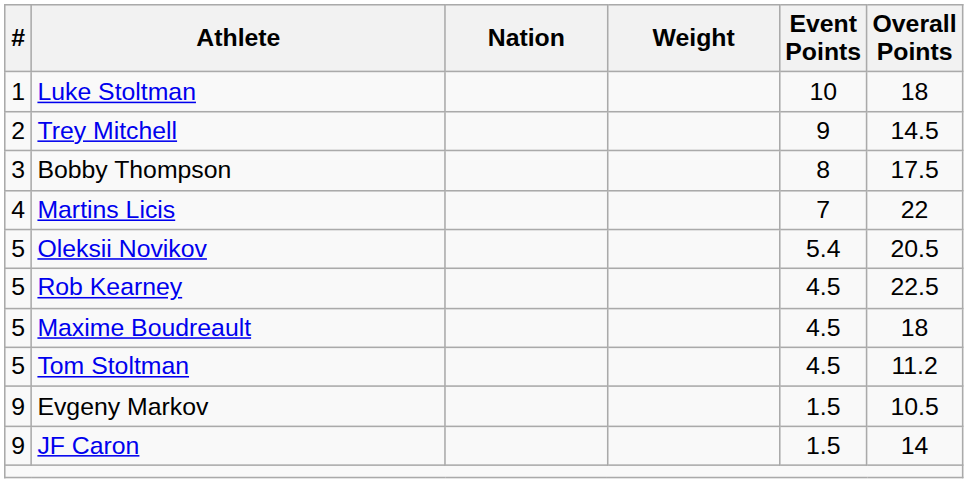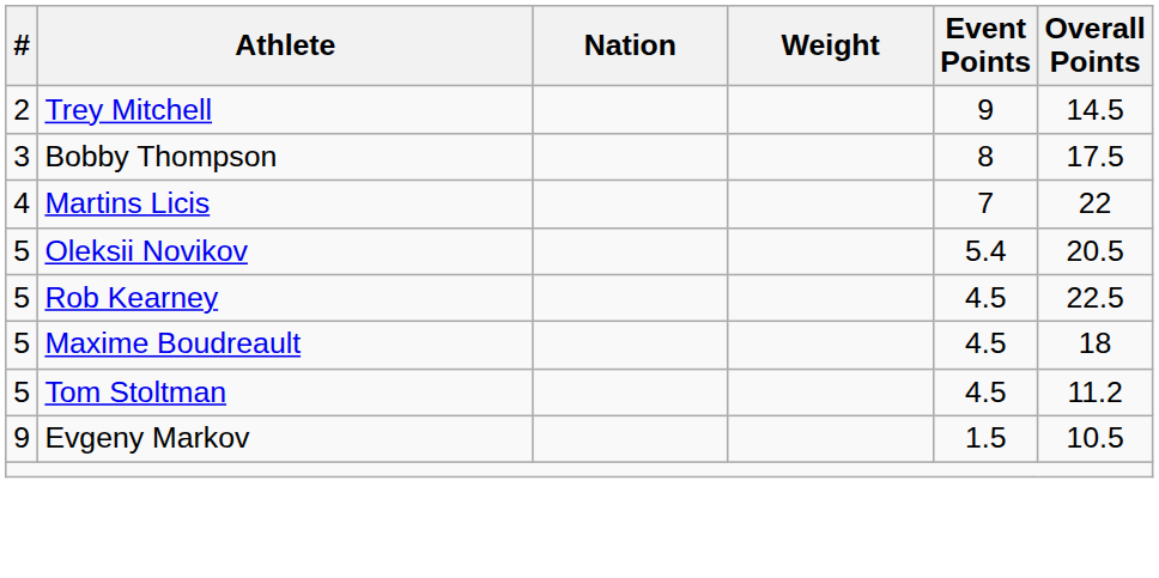 <table class="wikitable sortable" style="text-align:center;width: 70%;">
 <tr>
 <th scope="col" style="width: 10px;">#</th>
 <th scope="col">Athlete</th>
 <th scope="col">Nation</th>
 <th scope="col">Weight</th>
 <th scope="col" style="width: 10px;">Event Points</th>
 <th scope="col" style="width: 10px;">Overall Points</th>
-</tr>
-<tr>
-<td>1</td>
-<td align=left><a href='#'>Luke Stoltman</a></td>
-<td align=left></td>
-<td></td>
-<td>10</td>
-<td>18</td>
 </tr>
 <tr>
 <td>2</td>
 <td align=left><a href='#'>Trey Mitchell</a></td>
 <td align=left></td>
 <td></td>
 <td>9</td>
 <td>14.5</td>
 </tr>
 <tr>
 <td>3</td>
 <td align=left>Bobby Thompson</td>
 <td align=left></td>
 <td></td>
 <td>8</td>
 <td>17.5</td>
 </tr>
 <tr>
 <td>4</td>
 <td align=left><a href='#'>Martins Licis</a></td>
 <td align=left></td>
 <td></td>
 <td>7</td>
 <td>22</td>
 </tr>
 <tr>
 <td>5</td>
 <td align=left><a href='#'>Oleksii Novikov</a></td>
 <td align=left></td>
 <td></td>
 <td>5.4</td>
 <td>20.5</td>
 </tr>
 <tr>
 <td>5</td>
 <td align=left><a href='#'>Rob Kearney</a></td>
 <td align=left></td>
 <td></td>
 <td>4.5</td>
 <td>22.5</td>
 </tr>
 <tr>
 <td>5</td>
 <td align=left><a href='#'>Maxime Boudreault</a></td>
 <td align=left></td>
 <td></td>
 <td>4.5</td>
 <td>18</td>
 </tr>
 <tr>
 <td>5</td>
 <td align=left><a href='#'>Tom Stoltman</a></td>
 <td align=left></td>
 <td></td>
 <td>4.5</td>
 <td>11.2</td>
 </tr>
 <tr>
 <td>9</td>
 <td align=left>Evgeny Markov</td>
 <td align=left></td>
 <td></td>
 <td>1.5</td>
 <td>10.5</td>
 </tr>
-<tr>
-<td>9</td>
-<td align=left><a href='#'>JF Caron</a></td>
-<td align=left></td>
-<td></td>
-<td>1.5</td>
-<td>14</td>
-</tr>
 <tr class="sortbottom">
 <td colspan="6"></td>
 </tr>
 </table>
